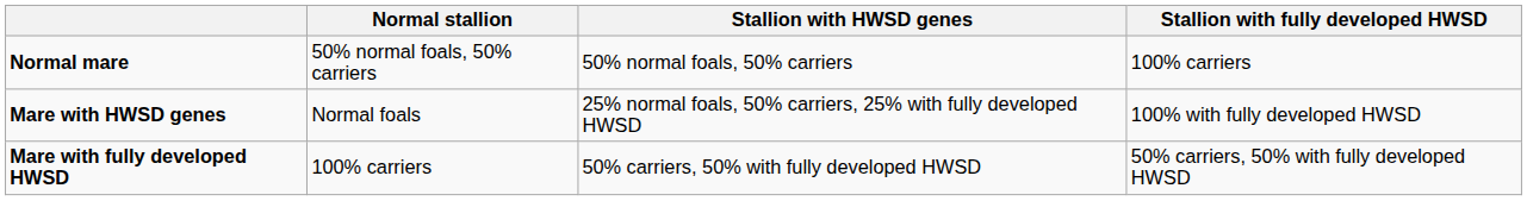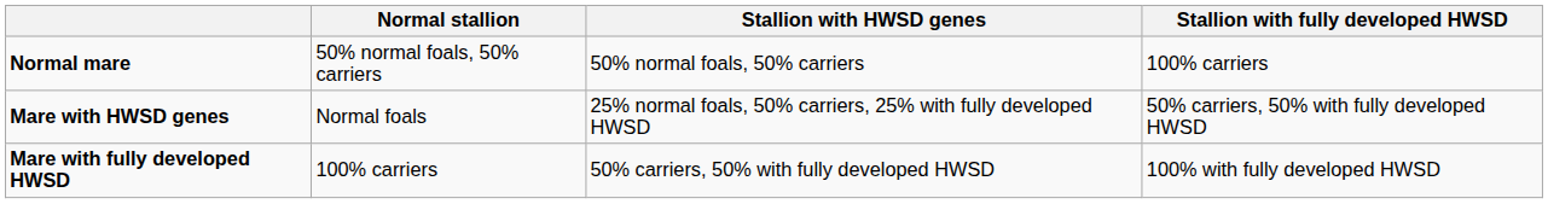 <table class="wikitable">
 <tr>
 <th></th>
 <th>Normal stallion</th>
 <th>Stallion with HWSD genes</th>
 <th>Stallion with fully developed HWSD</th>
 </tr>
 <tr>
 <td><strong>Normal mare</strong></td>
 <td>50% normal foals, 50% carriers</td>
 <td>50% normal foals, 50% carriers</td>
 <td>100% carriers</td>
 </tr>
 <tr>
 <td><strong>Mare with HWSD genes</strong></td>
 <td>Normal foals</td>
 <td>25% normal foals, 50% carriers, 25% with fully developed HWSD</td>
-<td>100% with fully developed HWSD</td>
+<td>50% carriers, 50% with fully developed HWSD</td>
 </tr>
 <tr>
 <td><strong>Mare with fully developed HWSD</strong></td>
 <td>100% carriers</td>
 <td>50% carriers, 50% with fully developed HWSD</td>
-<td>50% carriers, 50% with fully developed HWSD</td>
+<td>100% with fully developed HWSD</td>
 </tr>
 </table>
